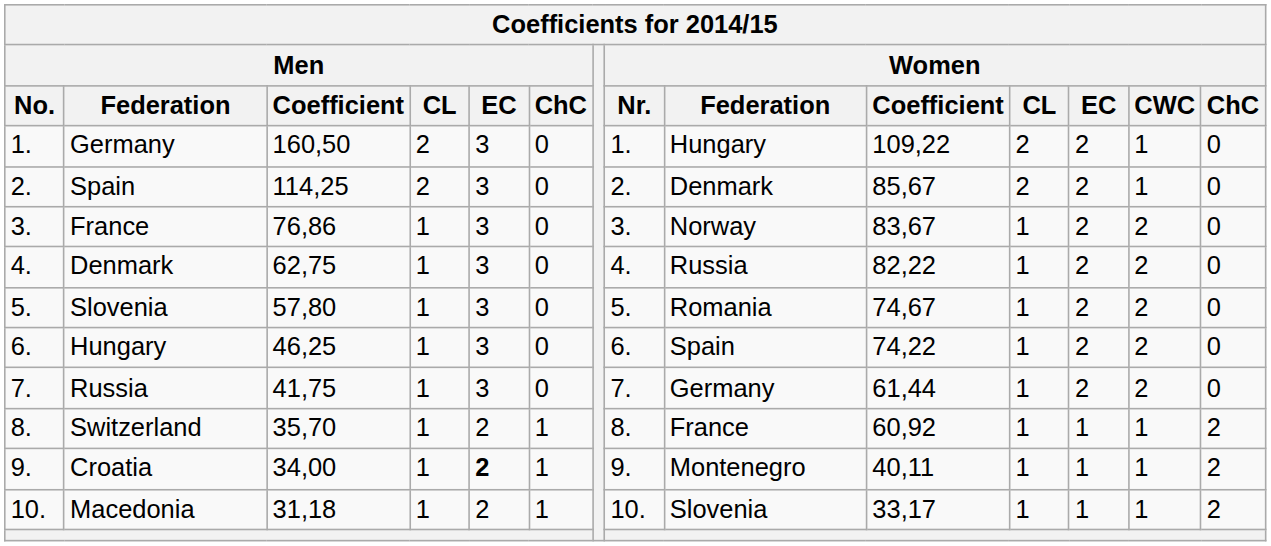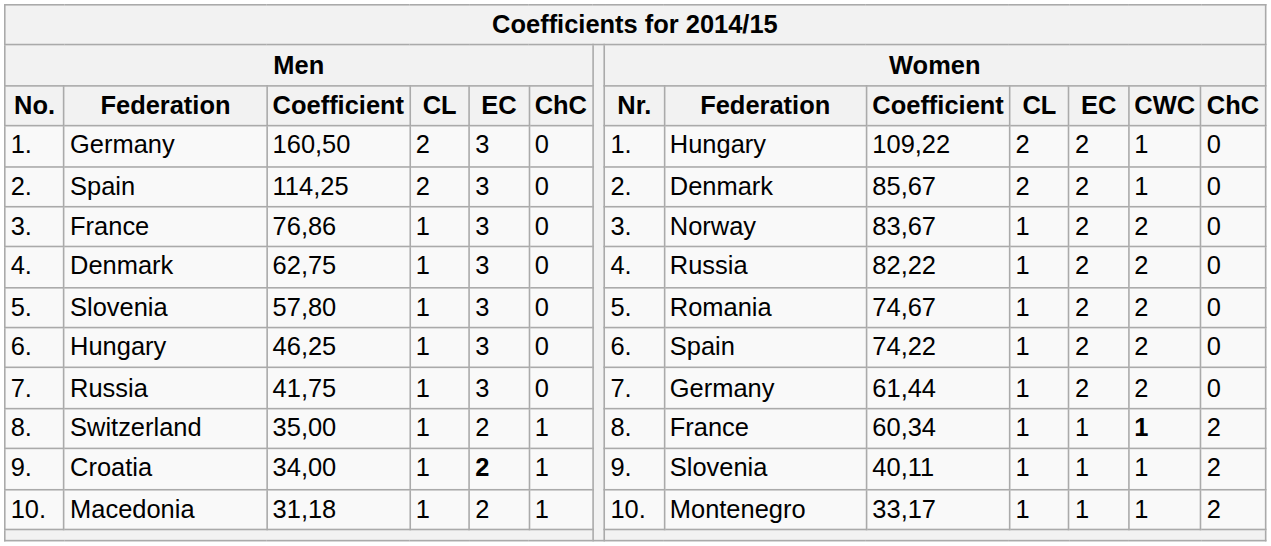 <table class="wikitable">
 <tr>
 <th colspan="15">Coefficients for 2014/15</th>
 </tr>
 <tr>
 <th colspan="6">Men</th>
 <th rowspan=13 style="text-align: center;"></th>
 <th colspan="7">Women</th>
 </tr>
 <tr>
 <th width="30">No.</th>
 <th width="120">Federation</th>
 <th width="30">Coefficient</th>
 <th width="30">CL</th>
 <th width="30">EC</th>
 <th width="30">ChC</th>
 <th width="30">Nr.</th>
 <th width="120">Federation</th>
 <th width="30">Coefficient</th>
 <th width="30">CL</th>
 <th width="30">EC</th>
 <th width="30">CWC</th>
 <th width="30">ChC</th>
 </tr>
 <tr>
 <td>1.</td>
 <td>Germany</td>
 <td>160,50</td>
 <td>2</td>
 <td>3</td>
 <td>0</td>
 <td>1.</td>
 <td>Hungary</td>
 <td>109,22</td>
 <td>2</td>
 <td>2</td>
 <td>1</td>
 <td>0</td>
 </tr>
 <tr>
 <td>2.</td>
 <td>Spain</td>
 <td>114,25</td>
 <td>2</td>
 <td>3</td>
 <td>0</td>
 <td>2.</td>
 <td>Denmark</td>
 <td>85,67</td>
 <td>2</td>
 <td>2</td>
 <td>1</td>
 <td>0</td>
 </tr>
 <tr>
 <td>3.</td>
 <td>France</td>
 <td>76,86</td>
 <td>1</td>
 <td>3</td>
 <td>0</td>
 <td>3.</td>
 <td>Norway</td>
 <td>83,67</td>
 <td>1</td>
 <td>2</td>
 <td>2</td>
 <td>0</td>
 </tr>
 <tr>
 <td>4.</td>
 <td>Denmark</td>
 <td>62,75</td>
 <td>1</td>
 <td>3</td>
 <td>0</td>
 <td>4.</td>
 <td>Russia</td>
 <td>82,22</td>
 <td>1</td>
 <td>2</td>
 <td>2</td>
 <td>0</td>
 </tr>
 <tr>
 <td>5.</td>
 <td>Slovenia</td>
 <td>57,80</td>
 <td>1</td>
 <td>3</td>
 <td>0</td>
 <td>5.</td>
 <td>Romania</td>
 <td>74,67</td>
 <td>1</td>
 <td>2</td>
 <td>2</td>
 <td>0</td>
 </tr>
 <tr>
 <td>6.</td>
 <td>Hungary</td>
 <td>46,25</td>
 <td>1</td>
 <td>3</td>
 <td>0</td>
 <td>6.</td>
 <td>Spain</td>
 <td>74,22</td>
 <td>1</td>
 <td>2</td>
 <td>2</td>
 <td>0</td>
 </tr>
 <tr>
 <td>7.</td>
 <td>Russia</td>
 <td>41,75</td>
 <td>1</td>
 <td>3</td>
 <td>0</td>
 <td>7.</td>
 <td>Germany</td>
 <td>61,44</td>
 <td>1</td>
 <td>2</td>
 <td>2</td>
 <td>0</td>
 </tr>
 <tr>
 <td>8.</td>
 <td>Switzerland</td>
-<td>35,70</td>
+<td>35,00</td>
 <td>1</td>
 <td>2</td>
 <td>1</td>
 <td>8.</td>
 <td>France</td>
-<td>60,92</td>
+<td>60,34</td>
 <td>1</td>
 <td>1</td>
-<td>1</td>
+<td><strong>1</strong></td>
 <td>2</td>
 </tr>
 <tr>
 <td>9.</td>
 <td>Croatia</td>
 <td>34,00</td>
 <td>1</td>
 <td><strong>2</strong></td>
 <td>1</td>
 <td>9.</td>
-<td>Montenegro</td>
+<td>Slovenia</td>
 <td>40,11</td>
 <td>1</td>
 <td>1</td>
 <td>1</td>
 <td>2</td>
 </tr>
 <tr>
 <td>10.</td>
 <td>Macedonia</td>
 <td>31,18</td>
 <td>1</td>
 <td>2</td>
 <td>1</td>
 <td>10.</td>
-<td>Slovenia</td>
+<td>Montenegro</td>
 <td>33,17</td>
 <td>1</td>
 <td>1</td>
 <td>1</td>
 <td>2</td>
 </tr>
 <tr>
 <th colspan="6"></th>
 <th colspan="7"></th>
 </tr>
 </table>
